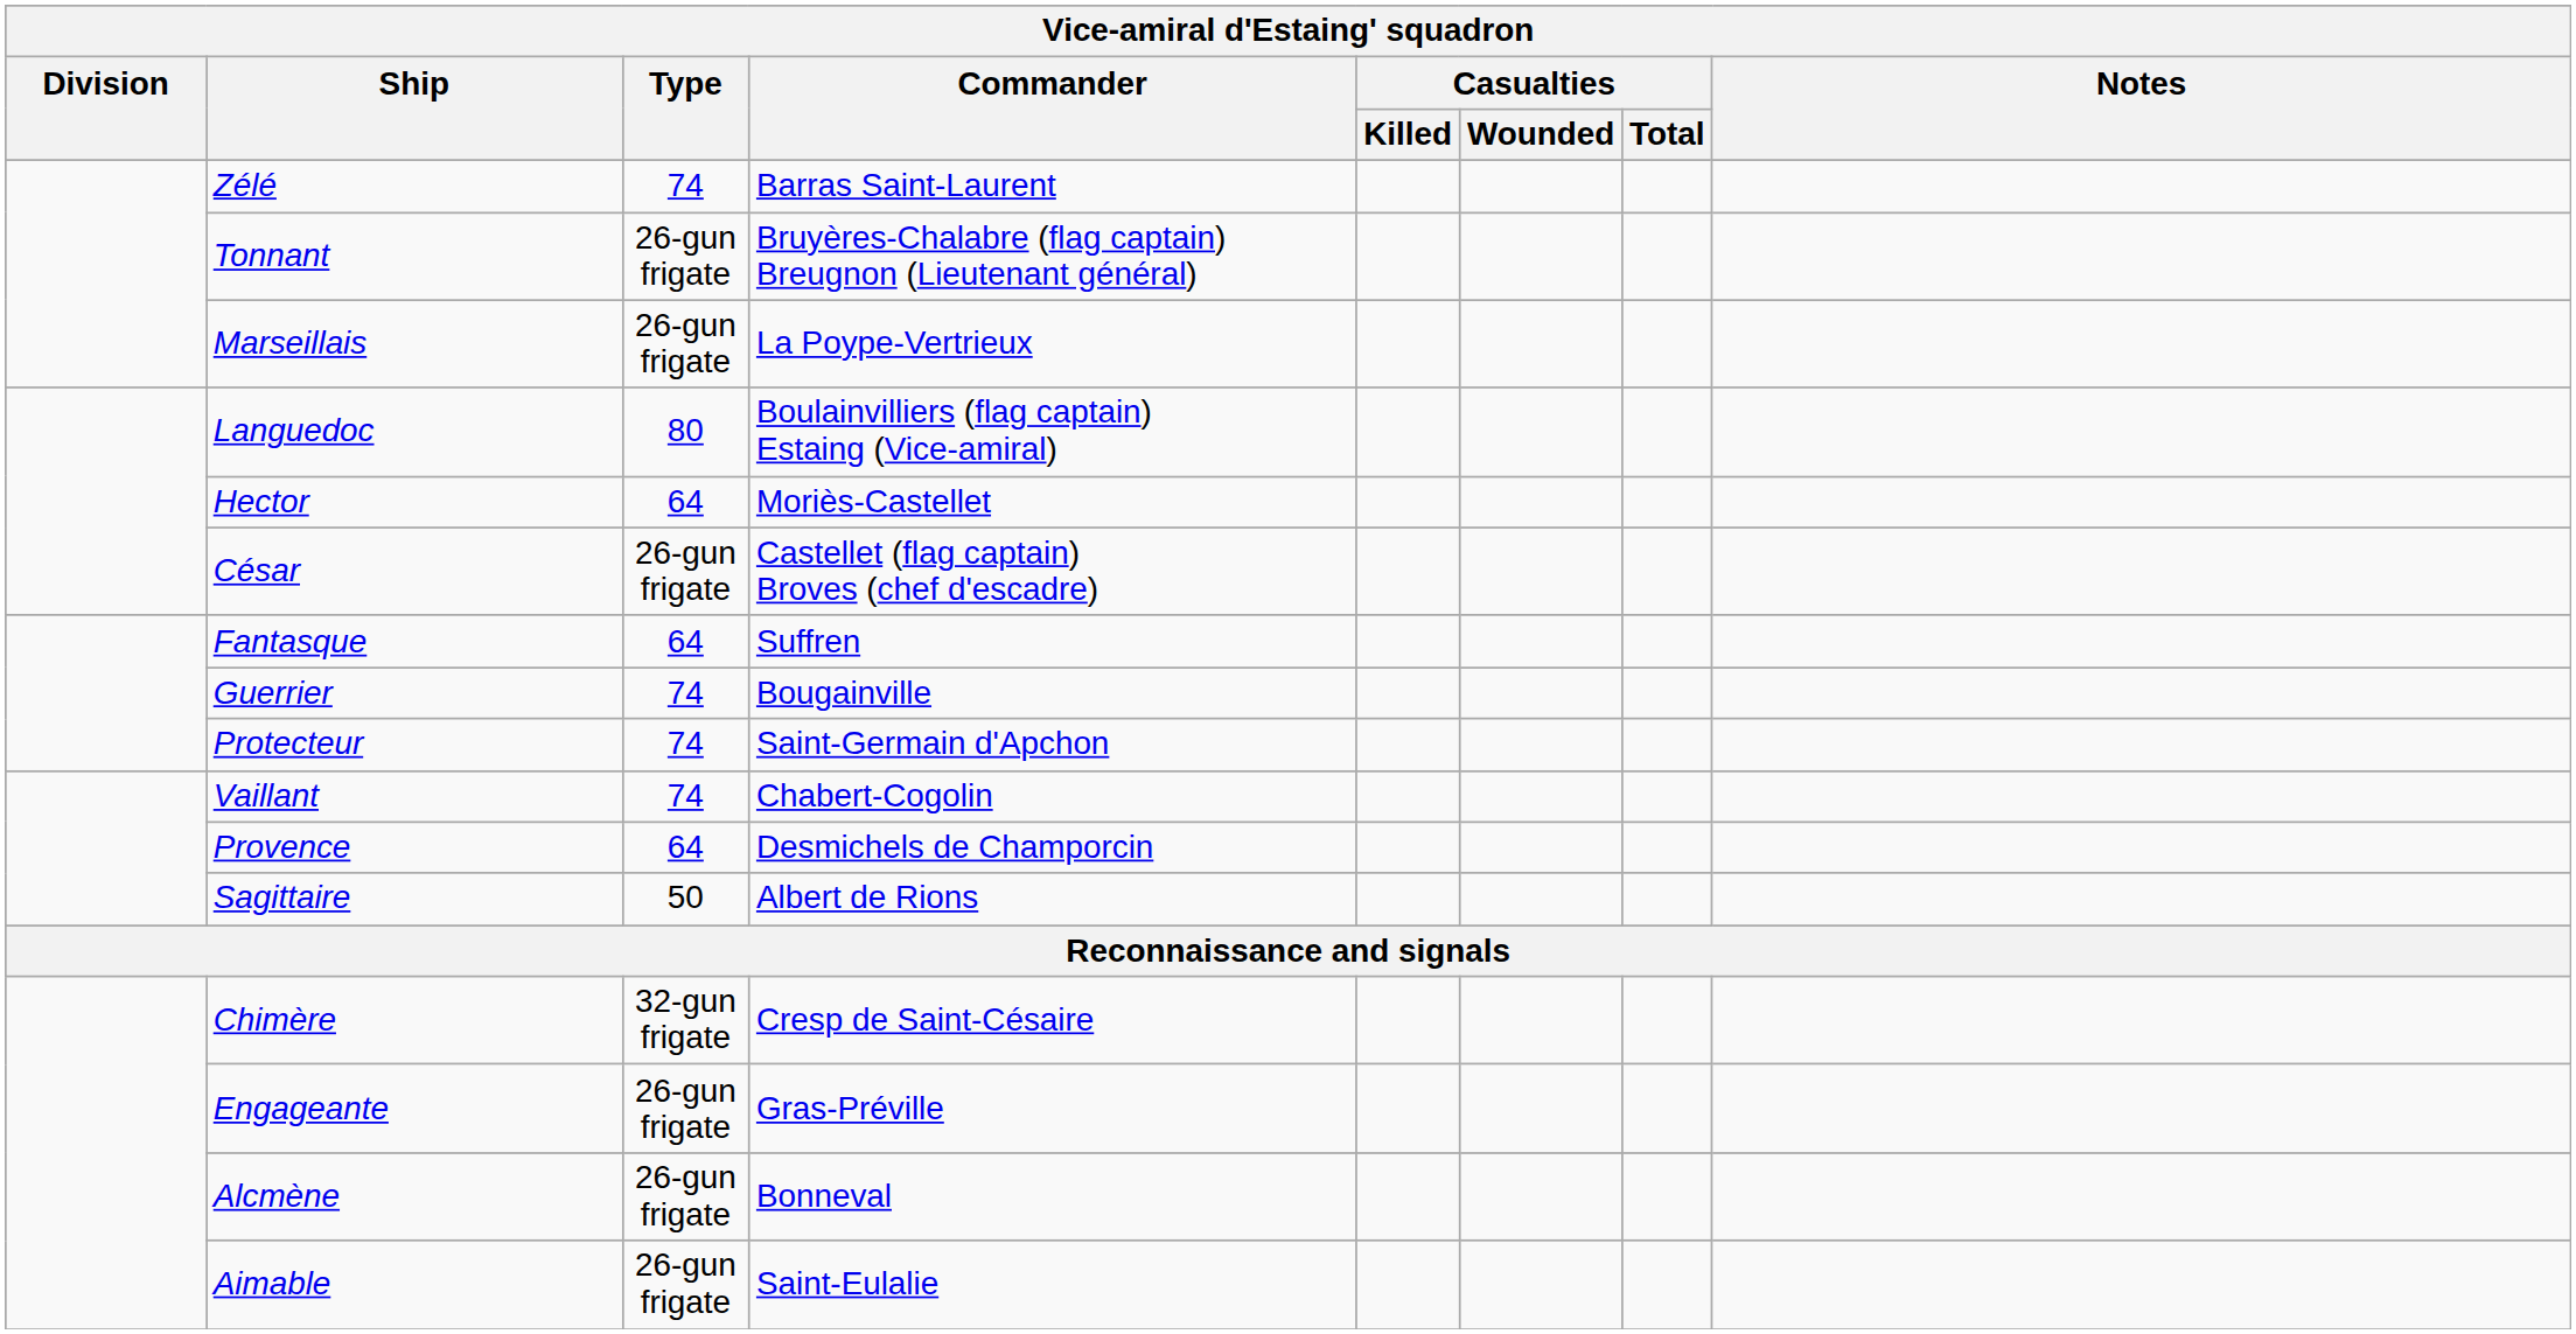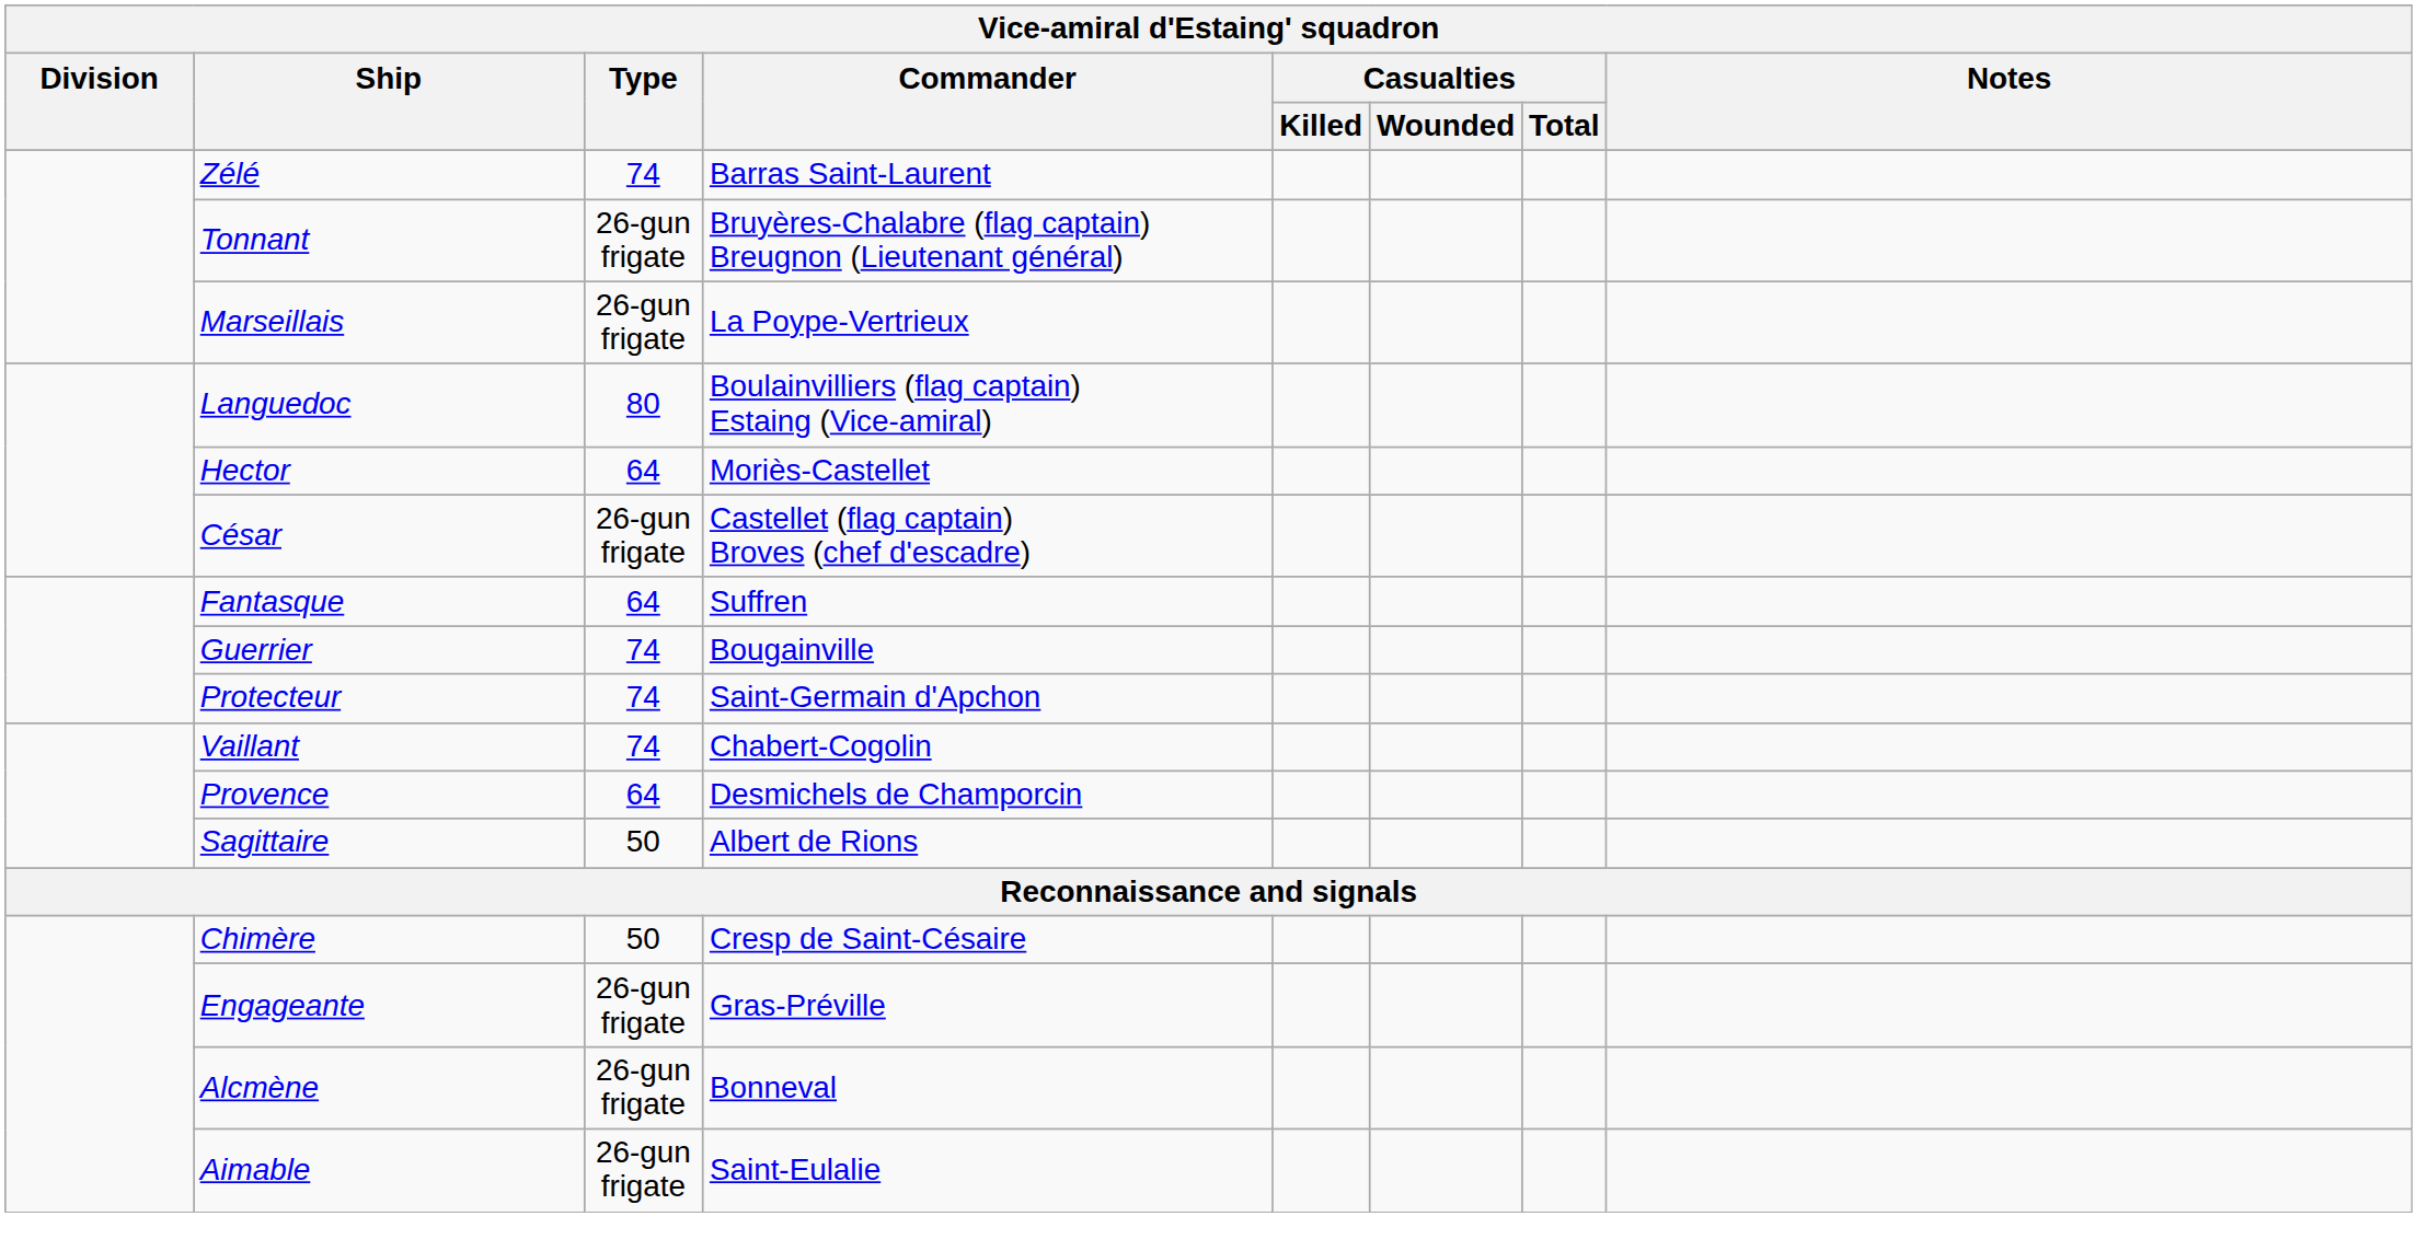 <table class="wikitable" width=100%>
 <tr valign="top">
 <th colspan="8" bgcolor="white">Vice-amiral d'Estaing' squadron</th>
 </tr>
 <tr valign="top">
 <th width=8%; align= center rowspan=2>Division</th>
 <th width=17%; align= center rowspan=2>Ship</th>
 <th width=5%; align= center rowspan=2>Type</th>
 <th width=25%; align= center rowspan=2>Commander</th>
 <th width=9%; align= center colspan=3>Casualties</th>
 <th width=36%; align= center rowspan=2>Notes</th>
 </tr>
 <tr valign="top">
 <th width=3%; align= center>Killed</th>
 <th width=3%; align= center>Wounded</th>
 <th width=3%; align= center>Total</th>
 </tr>
 <tr valign="center">
 <td rowspan="3", align= center></td>
 <td align= left><a href='#'><em>Zélé</em></a></td>
 <td align= center><a href='#'>74</a></td>
 <td align= left><a href='#'>Barras Saint-Laurent</a></td>
 <td align= center></td>
 <td align= center></td>
 <td align= center></td>
 <td align= left></td>
 </tr>
 <tr valign="center">
 <td align= left><a href='#'><em>Tonnant</em></a></td>
 <td align= center>26-gun frigate</td>
 <td align= left><a href='#'>Bruyères-Chalabre</a> (<a href='#'>flag captain</a>)<br><a href='#'>Breugnon</a> (<a href='#'>Lieutenant général</a>)</td>
 <td align= center></td>
 <td align= center></td>
 <td align= center></td>
 <td align= left></td>
 </tr>
 <tr valign="center">
 <td align= left><a href='#'><em>Marseillais</em></a></td>
 <td align= center>26-gun frigate</td>
 <td align= left><a href='#'>La Poype-Vertrieux</a></td>
 <td align= center></td>
 <td align= center></td>
 <td align= center></td>
 <td align= left></td>
 </tr>
 <tr valign="center">
 <td rowspan="3", align= center></td>
 <td align= left><a href='#'><em>Languedoc</em></a></td>
 <td align= center><a href='#'>80</a></td>
 <td align= left><a href='#'>Boulainvilliers</a> (<a href='#'>flag captain</a>)<br><a href='#'>Estaing</a> (<a href='#'>Vice-amiral</a>)</td>
 <td align= center></td>
 <td align= center></td>
 <td align= center></td>
 <td align= left></td>
 </tr>
 <tr valign="center">
 <td align= left><a href='#'><em>Hector</em></a></td>
 <td align= center><a href='#'>64</a></td>
 <td align= left><a href='#'>Moriès-Castellet</a></td>
 <td align= center></td>
 <td align= center></td>
 <td align= center></td>
 <td align= left></td>
 </tr>
 <tr valign="center">
 <td align= left><a href='#'><em>César</em></a></td>
 <td align= center>26-gun frigate</td>
 <td align= left><a href='#'>Castellet</a> (<a href='#'>flag captain</a>)<br><a href='#'>Broves</a> (<a href='#'>chef d'escadre</a>)</td>
 <td align= center></td>
 <td align= center></td>
 <td align= center></td>
 <td align= left></td>
 </tr>
 <tr valign="center">
 <td rowspan="3", align= center></td>
 <td align= left><a href='#'><em>Fantasque</em></a></td>
 <td align= center><a href='#'>64</a></td>
 <td align= left><a href='#'>Suffren</a></td>
 <td align= center></td>
 <td align= center></td>
 <td align= center></td>
 <td align= left></td>
 </tr>
 <tr valign="center">
 <td align= left><a href='#'><em>Guerrier</em></a></td>
 <td align= center><a href='#'>74</a></td>
 <td align= left><a href='#'>Bougainville</a></td>
 <td align= center></td>
 <td align= center></td>
 <td align= center></td>
 <td align= left></td>
 </tr>
 <tr valign="center">
 <td align= left><a href='#'><em>Protecteur</em></a></td>
 <td align= center><a href='#'>74</a></td>
 <td align= left><a href='#'>Saint-Germain d'Apchon</a></td>
 <td align= center></td>
 <td align= center></td>
 <td align= center></td>
 <td align= left></td>
 </tr>
 <tr valign="center">
 <td rowspan="3", align= center></td>
 <td align= left><a href='#'><em>Vaillant</em></a></td>
 <td align= center><a href='#'>74</a></td>
 <td align= left><a href='#'>Chabert-Cogolin</a></td>
 <td align= center></td>
 <td align= center></td>
 <td align= center></td>
 <td align= left></td>
 </tr>
 <tr valign="center">
 <td align= left><a href='#'><em>Provence</em></a></td>
 <td align= center><a href='#'>64</a></td>
 <td align= left><a href='#'>Desmichels de Champorcin</a></td>
 <td align= center></td>
 <td align= center></td>
 <td align= center></td>
 <td align= left></td>
 </tr>
 <tr valign="center">
 <td align= left><a href='#'><em>Sagittaire</em></a></td>
 <td align= center>50</td>
 <td align= left><a href='#'>Albert de Rions</a></td>
 <td align= center></td>
 <td align= center></td>
 <td align= center></td>
 <td align= left></td>
 </tr>
 <tr valign="center">
 <th colspan="8" bgcolor="white">Reconnaissance and signals</th>
 </tr>
 <tr valign="center">
 <td rowspan="4", align= center></td>
 <td align= left><a href='#'><em>Chimère</em></a></td>
-<td align= center>32-gun frigate</td>
+<td align= center>50</td>
 <td align= left><a href='#'>Cresp de Saint-Césaire</a></td>
 <td align= center></td>
 <td align= center></td>
 <td align= center></td>
 <td align= left></td>
 </tr>
 <tr valign="center">
 <td align= left><a href='#'><em>Engageante</em></a></td>
 <td align= center>26-gun frigate</td>
 <td align= left><a href='#'>Gras-Préville</a></td>
 <td align= center></td>
 <td align= center></td>
 <td align= center></td>
 <td align= left></td>
 </tr>
 <tr valign="center">
 <td align= left><a href='#'><em>Alcmène</em></a></td>
 <td align= center>26-gun frigate</td>
 <td align= left><a href='#'>Bonneval</a></td>
 <td align= center></td>
 <td align= center></td>
 <td align= center></td>
 <td align= left></td>
 </tr>
 <tr valign="center">
 <td align= left><a href='#'><em>Aimable</em></a></td>
 <td align= center>26-gun frigate</td>
 <td align= left><a href='#'>Saint-Eulalie</a></td>
 <td align= center></td>
 <td align= center></td>
 <td align= center></td>
 <td align= left></td>
 </tr>
 <tr valign="center">
 </tr>
 </table>
